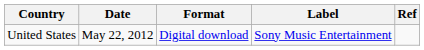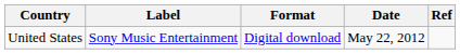 <table class="wikitable">
 <tr>
 <th>Country</th>
+<th>Label</th>
+<th>Format</th>
 <th>Date</th>
-<th>Format</th>
-<th>Label</th>
 <th>Ref</th>
 </tr>
 <tr>
 <td>United States</td>
+<td><a href='#'>Sony Music Entertainment</a></td>
+<td><a href='#'>Digital download</a></td>
 <td>May 22, 2012</td>
-<td><a href='#'>Digital download</a></td>
-<td><a href='#'>Sony Music Entertainment</a></td>
 <td></td>
 </tr>
 </table>
